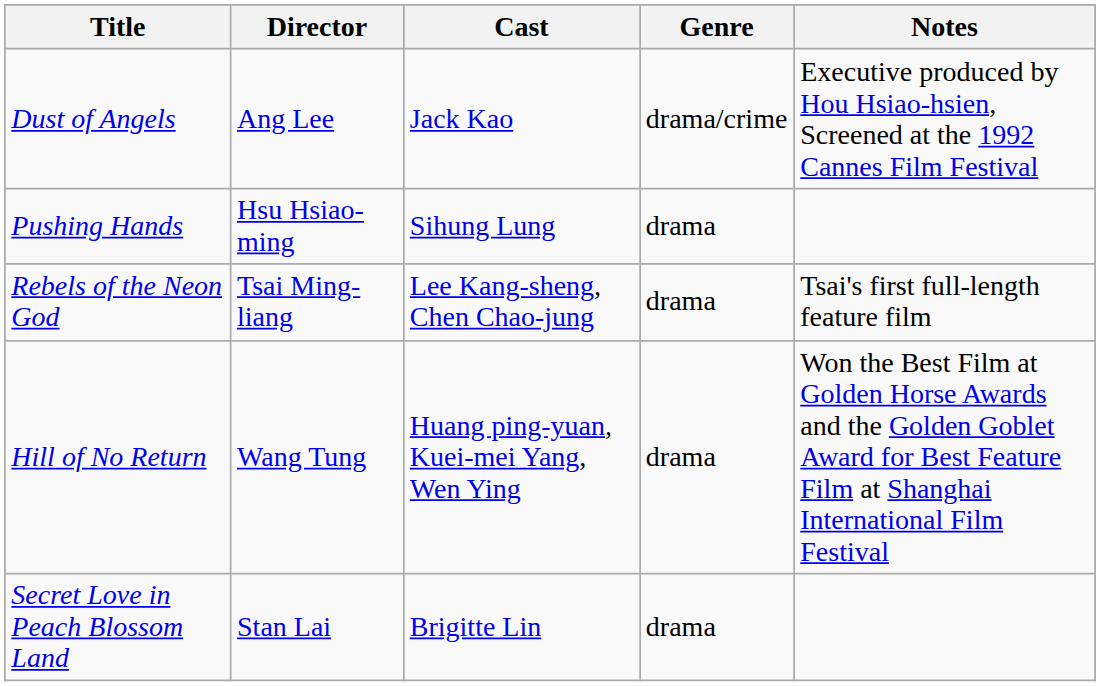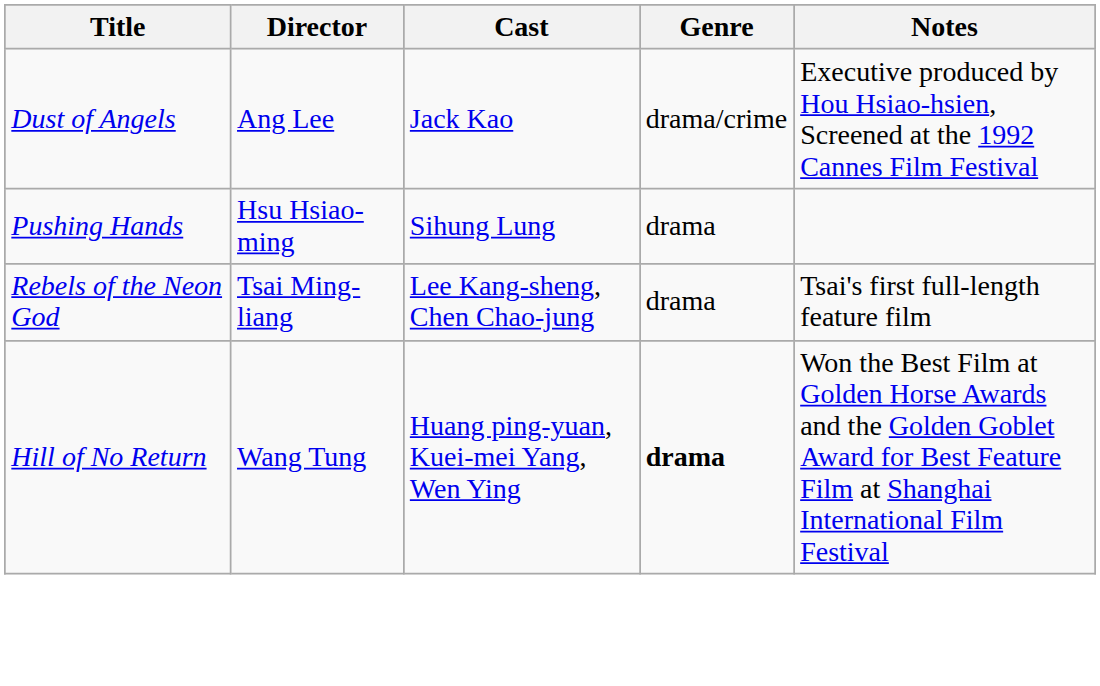 <table class="wikitable" width= "100%">
 <tr>
 <th width=21%>Title</th>
 <th width=16%>Director</th>
 <th width=22%>Cast</th>
 <th width=13%>Genre</th>
 <th width=28%>Notes</th>
 </tr>
 <tr>
 <td><em><a href='#'>Dust of Angels</a> </em></td>
 <td><a href='#'>Ang Lee</a></td>
 <td><a href='#'>Jack Kao</a></td>
 <td>drama/crime</td>
 <td>Executive produced by <a href='#'>Hou Hsiao-hsien</a>, Screened at the <a href='#'>1992 Cannes Film Festival</a></td>
 </tr>
 <tr>
 <td><em><a href='#'>Pushing Hands</a></em></td>
 <td><a href='#'>Hsu Hsiao-ming</a></td>
 <td><a href='#'>Sihung Lung</a></td>
 <td>drama</td>
 <td></td>
 </tr>
 <tr>
 <td><em><a href='#'>Rebels of the Neon God</a></em></td>
 <td><a href='#'>Tsai Ming-liang</a></td>
 <td><a href='#'>Lee Kang-sheng</a>, <a href='#'>Chen Chao-jung</a></td>
 <td>drama</td>
 <td>Tsai's first full-length feature film</td>
 </tr>
 <tr>
 <td><em><a href='#'>Hill of No Return</a></em></td>
 <td><a href='#'>Wang Tung</a></td>
 <td><a href='#'>Huang ping-yuan</a>, <a href='#'>Kuei-mei Yang</a>, <a href='#'>Wen Ying</a></td>
-<td>drama</td>
+<td><strong>drama</strong></td>
 <td>Won the Best Film at <a href='#'>Golden Horse Awards</a> and the <a href='#'>Golden Goblet Award for Best Feature Film</a> at <a href='#'>Shanghai International Film Festival</a></td>
 </tr>
-<tr>
-<td><em><a href='#'>Secret Love in Peach Blossom Land</a></em></td>
-<td><a href='#'>Stan Lai</a></td>
-<td><a href='#'>Brigitte Lin</a></td>
-<td>drama</td>
-<td></td>
-</tr>
 </table>
